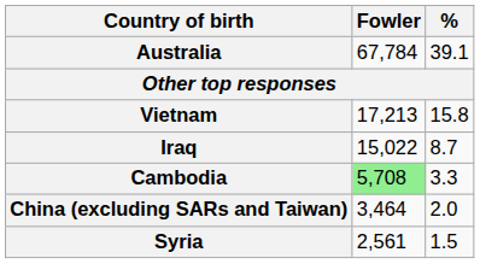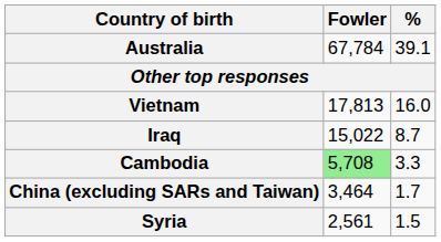 <table class="wikitable">
 <tr>
 <th>Country of birth</th>
 <th>Fowler</th>
 <th>%</th>
 </tr>
 <tr>
 <th>Australia</th>
 <td>67,784</td>
 <td>39.1</td>
 </tr>
 <tr>
 <th colspan="3"><em>Other top responses</em></th>
 </tr>
 <tr>
 <th>Vietnam</th>
-<td>17,213</td>
-<td>15.8</td>
+<td>17,813</td>
+<td>16.0</td>
 </tr>
 <tr>
 <th>Iraq</th>
 <td>15,022</td>
 <td>8.7</td>
 </tr>
 <tr>
 <th>Cambodia</th>
 <td style="background: lightgreen;">5,708</td>
 <td>3.3</td>
 </tr>
 <tr>
 <th>China (excluding SARs and Taiwan)</th>
 <td>3,464</td>
-<td>2.0</td>
+<td>1.7</td>
 </tr>
 <tr>
 <th>Syria</th>
 <td>2,561</td>
 <td>1.5</td>
 </tr>
 </table>
